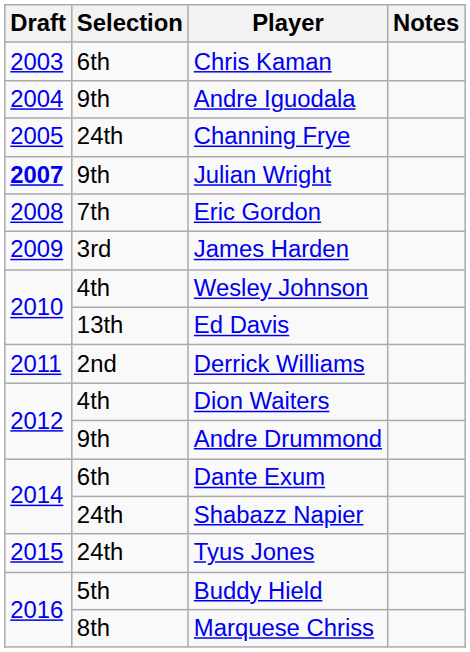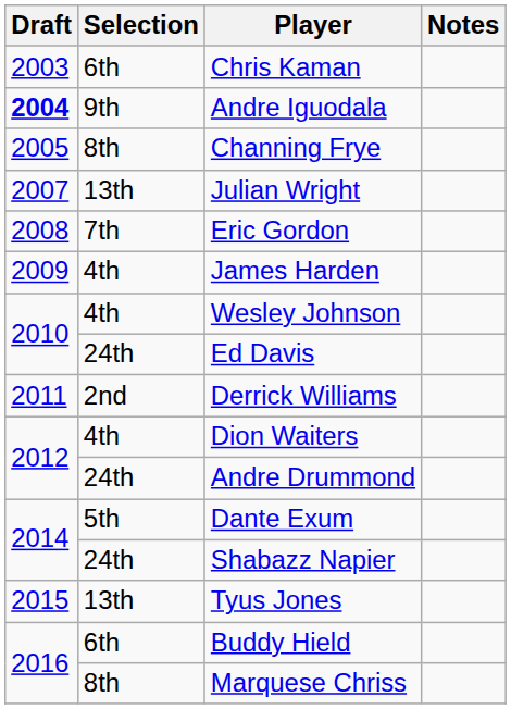 <table class="wikitable">
 <tr>
 <th>Draft</th>
 <th>Selection</th>
 <th>Player</th>
 <th>Notes</th>
 </tr>
 <tr>
 <td><a href='#'>2003</a></td>
 <td>6th</td>
 <td><a href='#'>Chris Kaman</a></td>
 <td></td>
 </tr>
 <tr>
-<td><a href='#'>2004</a></td>
+<td><strong><a href='#'>2004</a></strong></td>
 <td>9th</td>
 <td><a href='#'>Andre Iguodala</a></td>
 <td></td>
 </tr>
 <tr>
 <td><a href='#'>2005</a></td>
-<td>24th</td>
+<td>8th</td>
 <td><a href='#'>Channing Frye</a></td>
 <td></td>
 </tr>
 <tr>
-<td><strong><a href='#'>2007</a></strong></td>
-<td>9th</td>
+<td><a href='#'>2007</a></td>
+<td>13th</td>
 <td><a href='#'>Julian Wright</a></td>
 <td></td>
 </tr>
 <tr>
 <td><a href='#'>2008</a></td>
 <td>7th</td>
 <td><a href='#'>Eric Gordon</a></td>
 <td></td>
 </tr>
 <tr>
 <td><a href='#'>2009</a></td>
-<td>3rd</td>
+<td>4th</td>
 <td><a href='#'>James Harden</a></td>
 <td></td>
 </tr>
 <tr>
 <td rowspan="2"><a href='#'>2010</a></td>
 <td>4th</td>
 <td><a href='#'>Wesley Johnson</a></td>
 <td></td>
 </tr>
 <tr>
-<td>13th</td>
+<td>24th</td>
 <td><a href='#'>Ed Davis</a></td>
 <td></td>
 </tr>
 <tr>
 <td><a href='#'>2011</a></td>
 <td>2nd</td>
 <td><a href='#'>Derrick Williams</a></td>
 <td></td>
 </tr>
 <tr>
 <td rowspan="2"><a href='#'>2012</a></td>
 <td>4th</td>
 <td><a href='#'>Dion Waiters</a></td>
 <td></td>
 </tr>
 <tr>
-<td>9th</td>
+<td>24th</td>
 <td><a href='#'>Andre Drummond</a></td>
 <td></td>
 </tr>
 <tr>
 <td rowspan="2"><a href='#'>2014</a></td>
-<td>6th</td>
+<td>5th</td>
 <td><a href='#'>Dante Exum</a></td>
 <td></td>
 </tr>
 <tr>
 <td>24th</td>
 <td><a href='#'>Shabazz Napier</a></td>
 <td></td>
 </tr>
 <tr>
 <td><a href='#'>2015</a></td>
-<td>24th</td>
+<td>13th</td>
 <td><a href='#'>Tyus Jones</a></td>
 <td></td>
 </tr>
 <tr>
 <td rowspan="2"><a href='#'>2016</a></td>
-<td>5th</td>
+<td>6th</td>
 <td><a href='#'>Buddy Hield</a></td>
 <td></td>
 </tr>
 <tr>
 <td>8th</td>
 <td><a href='#'>Marquese Chriss</a></td>
 <td></td>
 </tr>
 </table>
